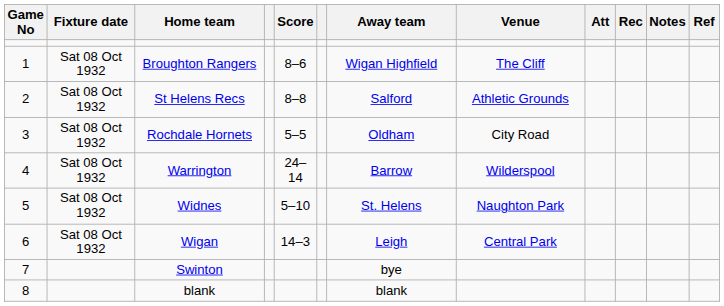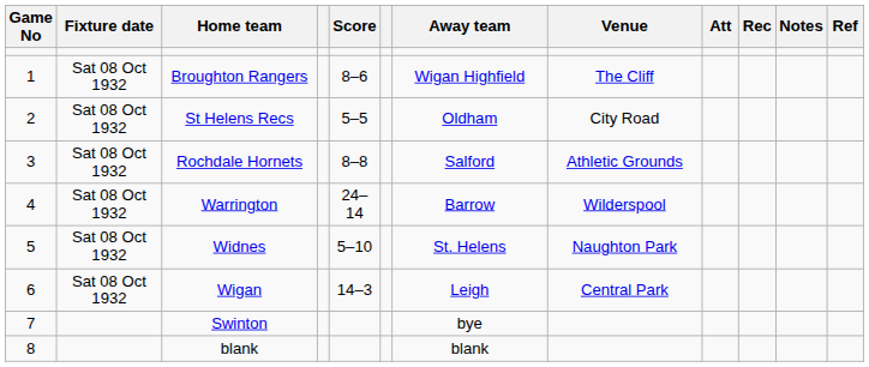 <table class="wikitable" style="text-align:center;">
 <tr>
 <th width=20 abbr="No">Game No</th>
 <th width=100 abbr="Date">Fixture date</th>
 <th width=150 abbr="Home team">Home team</th>
 <th width=5 abbr="space"></th>
 <th width=20 abbr="Score">Score</th>
 <th width=5 abbr="space"></th>
 <th width=150 abbr="Away team">Away team</th>
 <th width=150 abbr="Venue">Venue</th>
 <th width=30 abbr="Att">Att</th>
 <th width=30 abbr="Rec">Rec</th>
 <th width=20 abbr="Notes">Notes</th>
 <th width=30 abbr="Ref">Ref</th>
 </tr>
 <tr>
 <td></td>
 <td></td>
 <td></td>
 <td></td>
 <td></td>
 <td></td>
 <td></td>
 <td></td>
 <td></td>
 <td></td>
 <td></td>
 </tr>
 <tr>
 <td>1</td>
 <td>Sat 08 Oct 1932</td>
 <td><a href='#'>Broughton Rangers</a></td>
 <td></td>
 <td>8–6</td>
 <td></td>
 <td><a href='#'>Wigan Highfield</a></td>
 <td><a href='#'>The Cliff</a></td>
 <td></td>
 <td></td>
 <td></td>
 <td></td>
 </tr>
 <tr>
 <td>2</td>
 <td>Sat 08 Oct 1932</td>
 <td><a href='#'>St Helens Recs</a></td>
 <td></td>
-<td>8–8</td>
+<td>5–5</td>
 <td></td>
-<td><a href='#'>Salford</a></td>
-<td><a href='#'>Athletic Grounds</a></td>
+<td><a href='#'>Oldham</a></td>
+<td>City Road</td>
 <td></td>
 <td></td>
 <td></td>
 <td></td>
 </tr>
 <tr>
 <td>3</td>
 <td>Sat 08 Oct 1932</td>
 <td><a href='#'>Rochdale Hornets</a></td>
 <td></td>
-<td>5–5</td>
+<td>8–8</td>
 <td></td>
-<td><a href='#'>Oldham</a></td>
-<td>City Road</td>
+<td><a href='#'>Salford</a></td>
+<td><a href='#'>Athletic Grounds</a></td>
 <td></td>
 <td></td>
 <td></td>
 <td></td>
 </tr>
 <tr>
 <td>4</td>
 <td>Sat 08 Oct 1932</td>
 <td><a href='#'>Warrington</a></td>
 <td></td>
 <td>24–14</td>
 <td></td>
 <td><a href='#'>Barrow</a></td>
 <td><a href='#'>Wilderspool</a></td>
 <td></td>
 <td></td>
 <td></td>
 <td></td>
 </tr>
 <tr>
 <td>5</td>
 <td>Sat 08 Oct 1932</td>
 <td><a href='#'>Widnes</a></td>
 <td></td>
 <td>5–10</td>
 <td></td>
 <td><a href='#'>St. Helens</a></td>
 <td><a href='#'>Naughton Park</a></td>
 <td></td>
 <td></td>
 <td></td>
 <td></td>
 </tr>
 <tr>
 <td>6</td>
 <td>Sat 08 Oct 1932</td>
 <td><a href='#'>Wigan</a></td>
 <td></td>
 <td>14–3</td>
 <td></td>
 <td><a href='#'>Leigh</a></td>
 <td><a href='#'>Central Park</a></td>
 <td></td>
 <td></td>
 <td></td>
 <td></td>
 </tr>
 <tr>
 <td>7</td>
 <td></td>
 <td><a href='#'>Swinton</a></td>
 <td></td>
 <td></td>
 <td></td>
 <td>bye</td>
 <td></td>
 <td></td>
 <td></td>
 <td></td>
 <td></td>
 </tr>
 <tr>
 <td>8</td>
 <td></td>
 <td>blank</td>
 <td></td>
 <td></td>
 <td></td>
 <td>blank</td>
 <td></td>
 <td></td>
 <td></td>
 <td></td>
 <td></td>
 </tr>
 </table>
